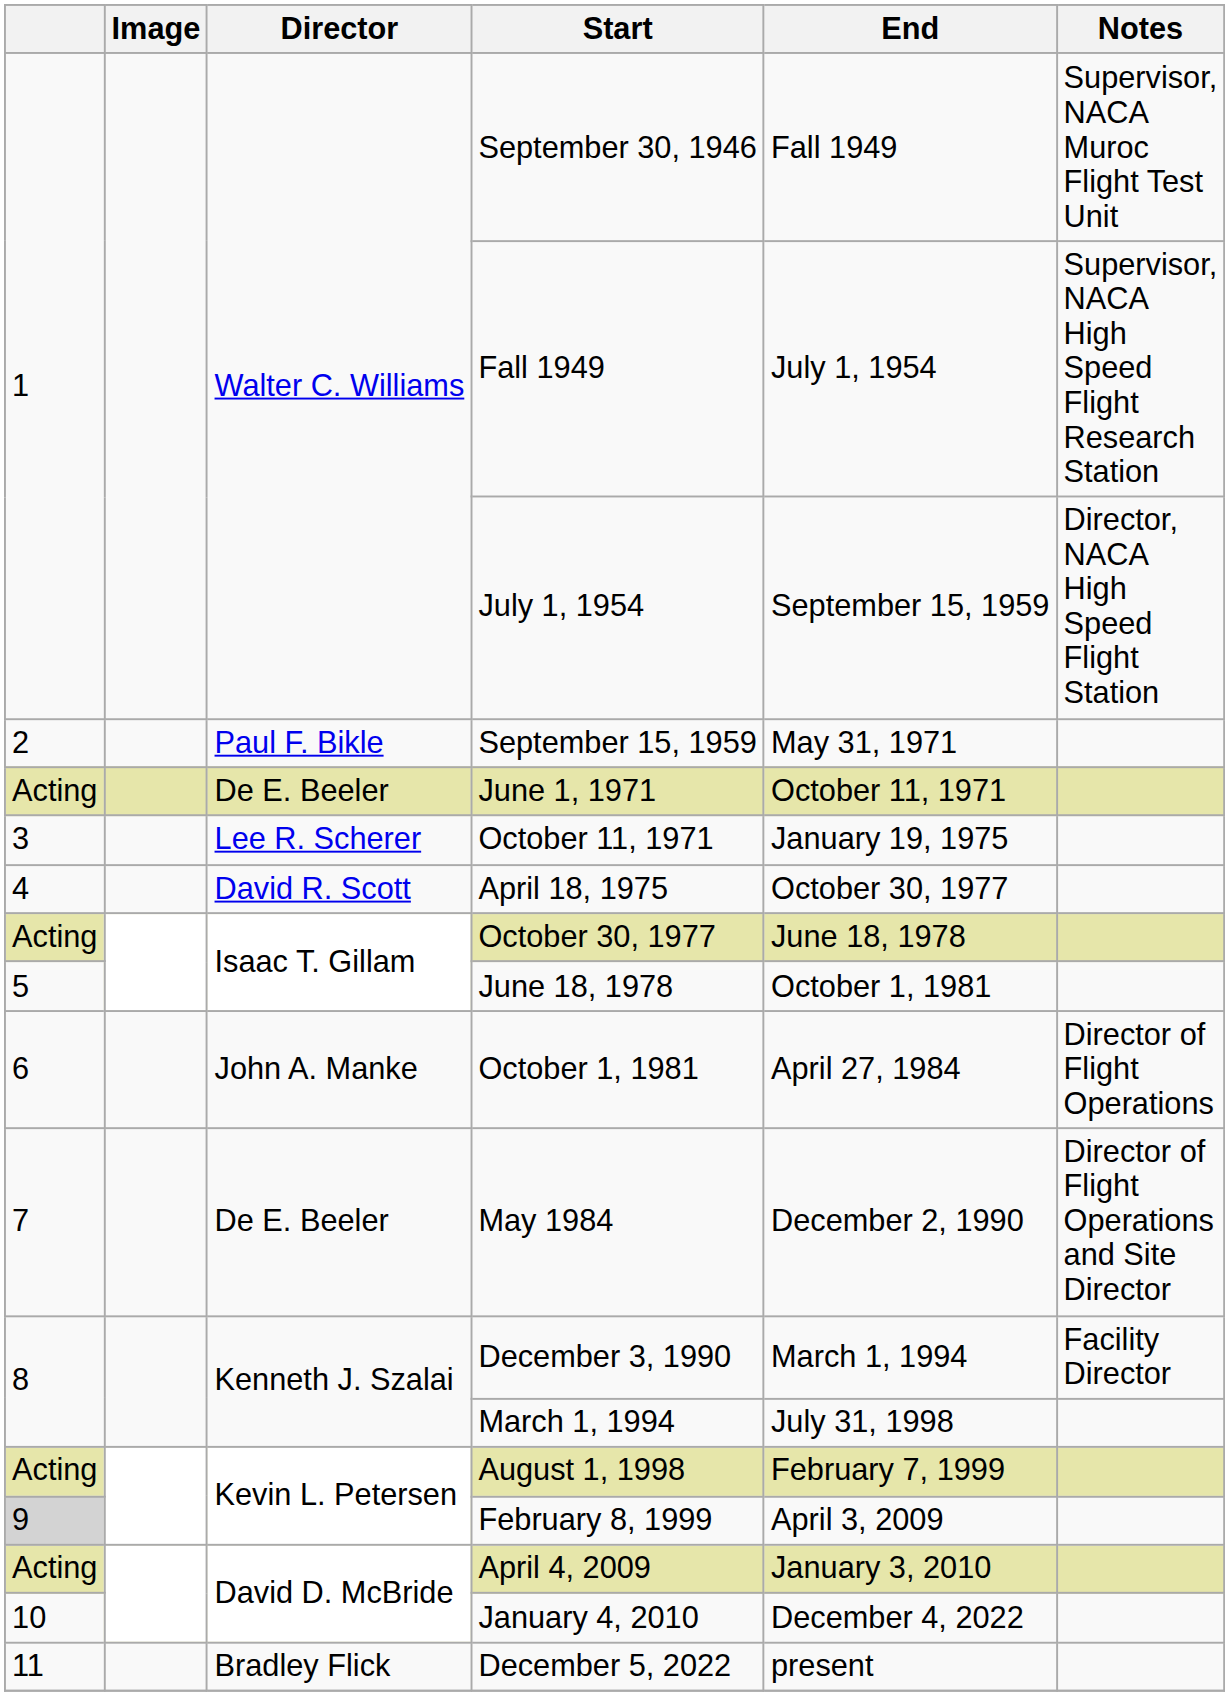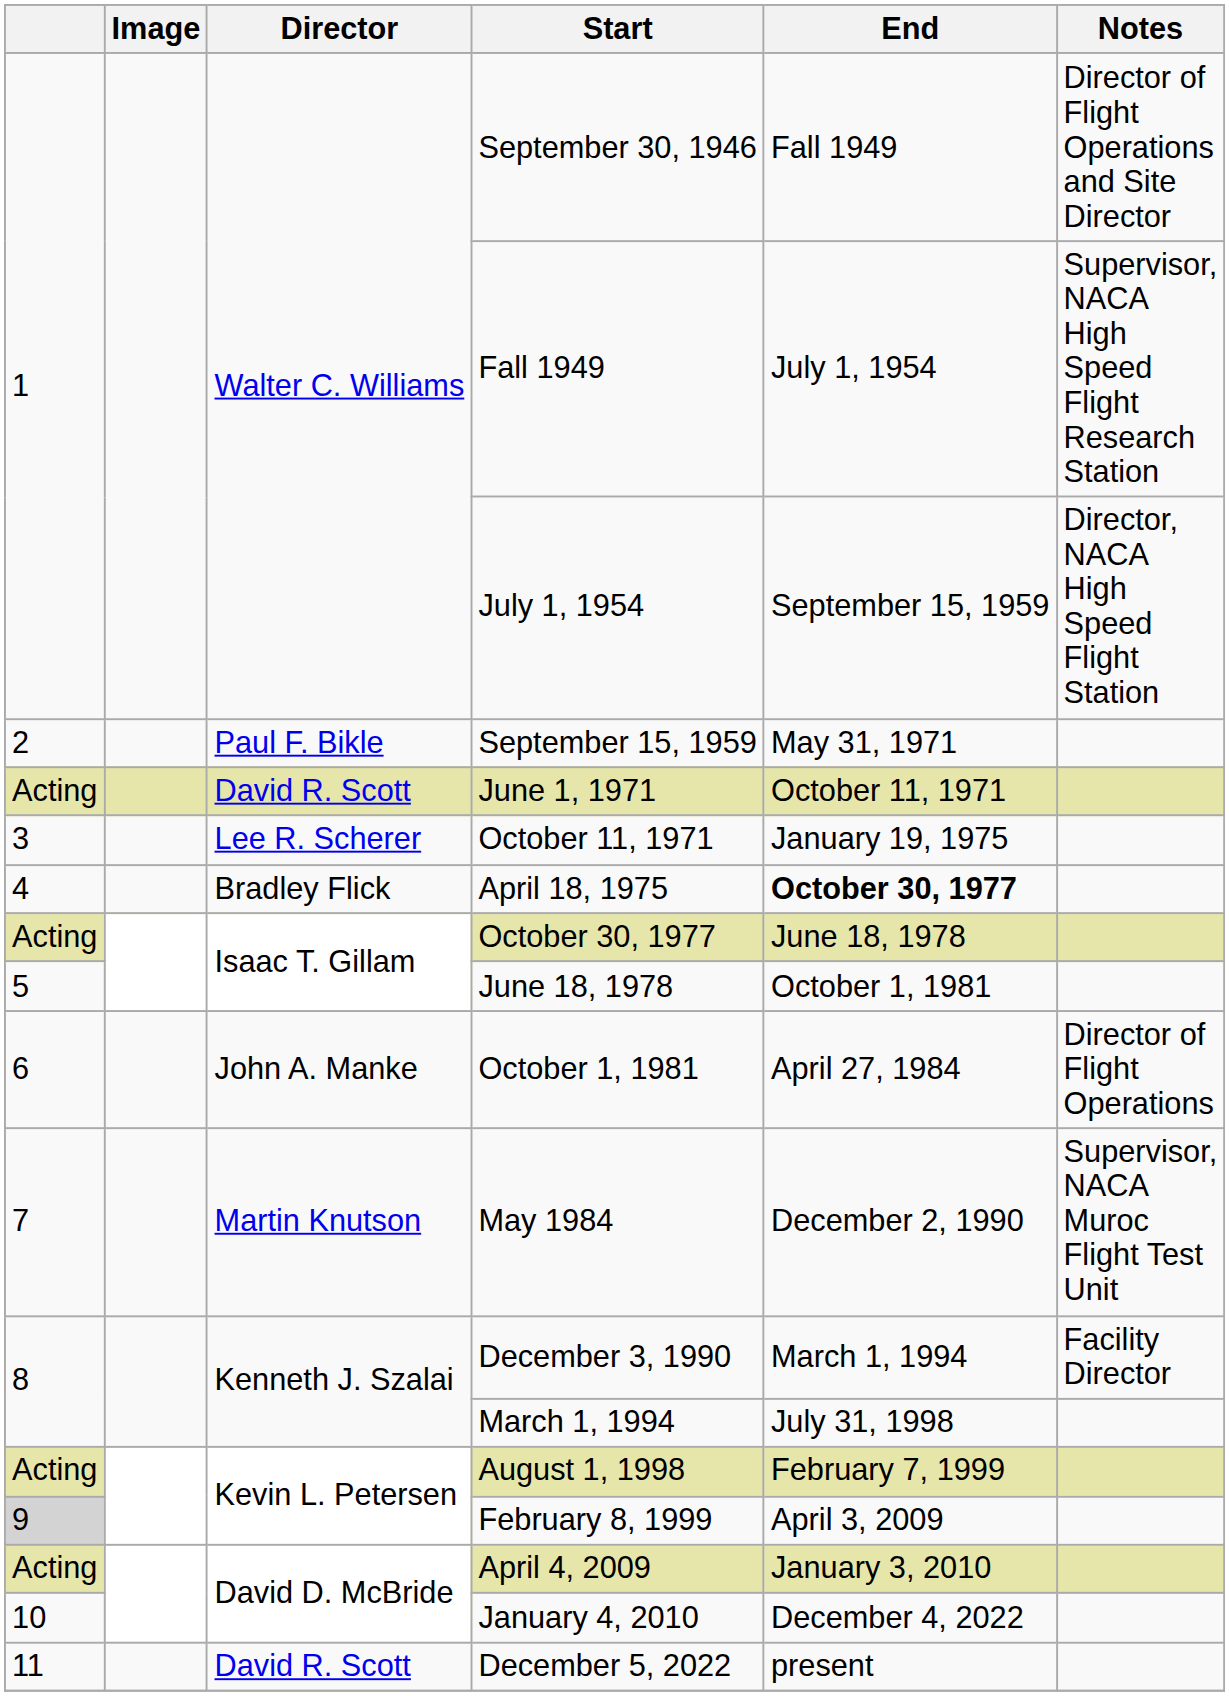 <table class="wikitable">
 <tr>
 <th></th>
 <th>Image</th>
 <th>Director</th>
 <th>Start</th>
 <th>End</th>
 <th>Notes</th>
 </tr>
 <tr>
 <td rowspan="3">1</td>
 <td rowspan="3"></td>
 <td rowspan="3" nowrap><a href='#'>Walter C. Williams</a></td>
 <td nowrap>September 30, 1946</td>
 <td>Fall 1949</td>
-<td>Supervisor, NACA Muroc Flight Test Unit</td>
+<td>Director of Flight Operations and Site Director</td>
 </tr>
 <tr>
 <td>Fall 1949</td>
 <td>July 1, 1954</td>
 <td>Supervisor, NACA High Speed Flight Research Station</td>
 </tr>
 <tr>
 <td>July 1, 1954</td>
 <td nowrap>September 15, 1959</td>
 <td>Director, NACA High Speed Flight Station</td>
 </tr>
 <tr>
 <td>2</td>
 <td></td>
 <td><a href='#'>Paul F. Bikle</a></td>
 <td>September 15, 1959</td>
 <td>May 31, 1971</td>
 <td></td>
 </tr>
 <tr bgcolor="#e6e6aa">
 <td>Acting</td>
 <td></td>
-<td>De E. Beeler</td>
+<td><a href='#'>David R. Scott</a></td>
 <td>June 1, 1971</td>
 <td>October 11, 1971</td>
 <td></td>
 </tr>
 <tr>
 <td>3</td>
 <td></td>
 <td><a href='#'>Lee R. Scherer</a></td>
 <td>October 11, 1971</td>
 <td>January 19, 1975</td>
 <td></td>
 </tr>
 <tr>
 <td>4</td>
 <td></td>
-<td><a href='#'>David R. Scott</a></td>
+<td>Bradley Flick</td>
 <td>April 18, 1975</td>
-<td>October 30, 1977</td>
+<td><strong>October 30, 1977</strong></td>
 <td></td>
 </tr>
 <tr bgcolor="#e6e6aa">
 <td>Acting</td>
 <td rowspan="2" bgcolor="#ffffff"></td>
 <td rowspan="2" bgcolor="#ffffff">Isaac T. Gillam</td>
 <td>October 30, 1977</td>
 <td>June 18, 1978</td>
 <td></td>
 </tr>
 <tr>
 <td>5</td>
 <td>June 18, 1978</td>
 <td>October 1, 1981</td>
 <td></td>
 </tr>
 <tr>
 <td>6</td>
 <td></td>
 <td>John A. Manke</td>
 <td>October 1, 1981</td>
 <td>April 27, 1984</td>
 <td>Director of Flight Operations</td>
 </tr>
 <tr>
 <td>7</td>
 <td></td>
-<td>De E. Beeler</td>
+<td><a href='#'>Martin Knutson</a></td>
 <td>May 1984</td>
 <td>December 2, 1990</td>
-<td>Director of Flight Operations and Site Director</td>
+<td>Supervisor, NACA Muroc Flight Test Unit</td>
 </tr>
 <tr>
 <td rowspan="2">8</td>
 <td rowspan="2"></td>
 <td rowspan="2">Kenneth J. Szalai</td>
 <td>December 3, 1990</td>
 <td>March 1, 1994</td>
 <td>Facility Director</td>
 </tr>
 <tr>
 <td>March 1, 1994</td>
 <td>July 31, 1998</td>
 <td></td>
 </tr>
 <tr bgcolor="#e6e6aa">
 <td>Acting</td>
 <td rowspan="2" bgcolor="#ffffff"></td>
 <td rowspan="2" bgcolor="#ffffff">Kevin L. Petersen</td>
 <td>August 1, 1998</td>
 <td>February 7, 1999</td>
 <td></td>
 </tr>
 <tr>
 <td style="background: lightgrey;">9</td>
 <td>February 8, 1999</td>
 <td>April 3, 2009</td>
 <td></td>
 </tr>
 <tr bgcolor="#e6e6aa">
 <td>Acting</td>
 <td rowspan="2" bgcolor="#ffffff"></td>
 <td rowspan="2" bgcolor="#ffffff">David D. McBride</td>
 <td>April 4, 2009</td>
 <td>January 3, 2010</td>
 <td></td>
 </tr>
 <tr>
 <td>10</td>
 <td>January 4, 2010</td>
 <td>December 4, 2022</td>
 <td></td>
 </tr>
 <tr>
 <td>11</td>
 <td></td>
-<td>Bradley Flick</td>
+<td><a href='#'>David R. Scott</a></td>
 <td>December 5, 2022</td>
 <td>present</td>
 <td></td>
 </tr>
 <tr>
 </tr>
 </table>
